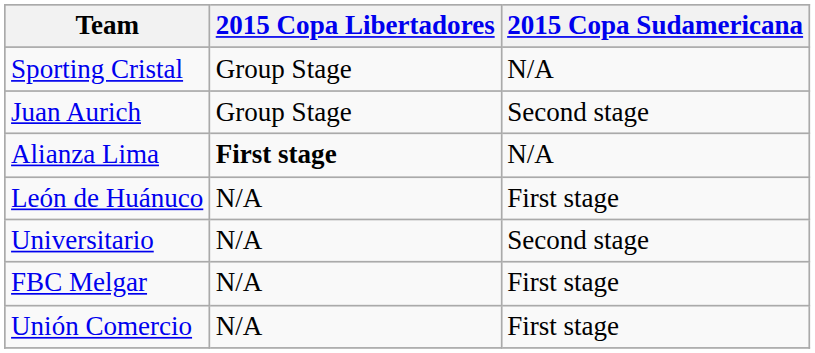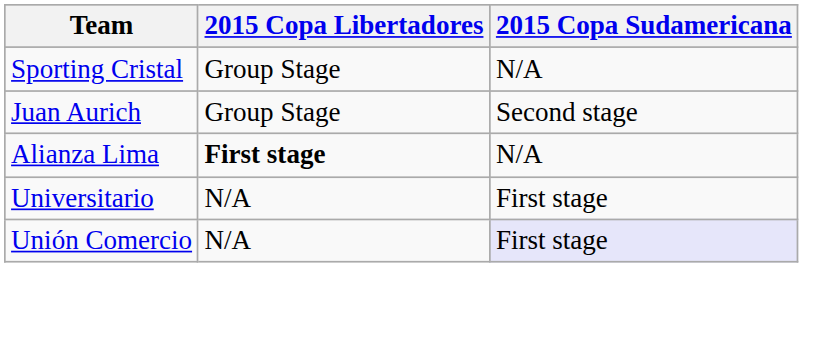 <table class="wikitable">
 <tr>
 <th>Team</th>
 <th><a href='#'>2015 Copa Libertadores</a></th>
 <th><a href='#'>2015 Copa Sudamericana</a></th>
 </tr>
 <tr>
 <td><a href='#'>Sporting Cristal</a></td>
 <td>Group Stage</td>
 <td>N/A</td>
 </tr>
 <tr>
 <td><a href='#'>Juan Aurich</a></td>
 <td>Group Stage</td>
 <td>Second stage</td>
 </tr>
 <tr>
 <td><a href='#'>Alianza Lima</a></td>
 <td><strong>First stage</strong></td>
 <td>N/A</td>
 </tr>
 <tr>
-<td><a href='#'>León de Huánuco</a></td>
-<td>N/A</td>
-<td>First stage</td>
-</tr>
-<tr>
 <td><a href='#'>Universitario</a></td>
-<td>N/A</td>
-<td>Second stage</td>
-</tr>
-<tr>
-<td><a href='#'>FBC Melgar</a></td>
 <td>N/A</td>
 <td>First stage</td>
 </tr>
 <tr>
 <td><a href='#'>Unión Comercio</a></td>
 <td>N/A</td>
-<td>First stage</td>
+<td style="background: lavender;">First stage</td>
 </tr>
 </table>
